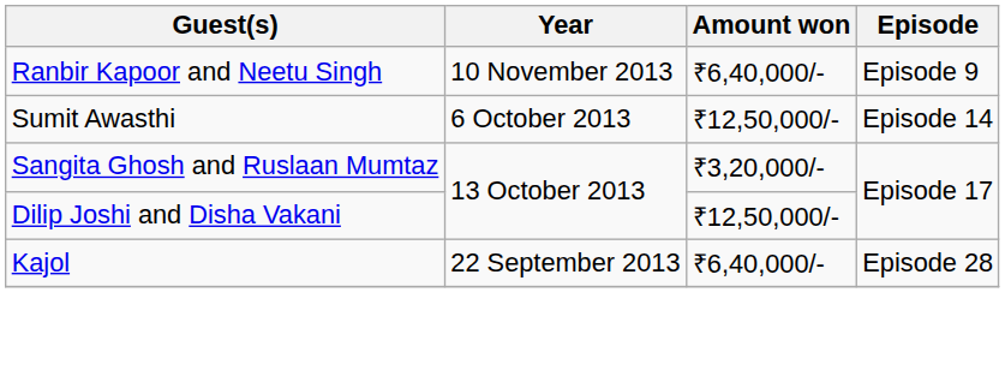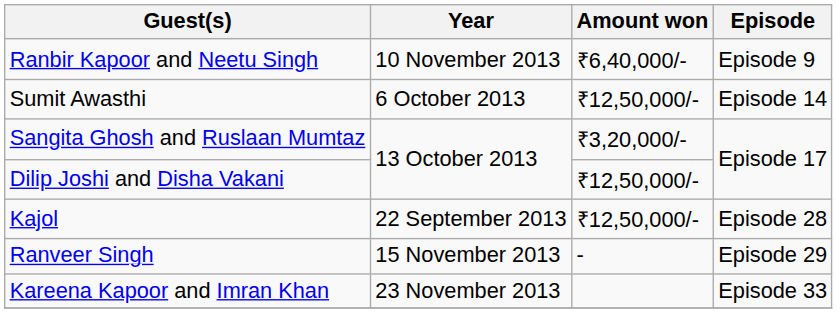 <table class="wikitable">
 <tr>
 <th>Guest(s)</th>
 <th>Year</th>
 <th>Amount won</th>
 <th>Episode</th>
 </tr>
 <tr>
 <td><a href='#'>Ranbir Kapoor</a> and <a href='#'>Neetu Singh</a></td>
 <td>10 November 2013</td>
 <td>₹6,40,000/-</td>
 <td>Episode 9</td>
 </tr>
 <tr>
 <td>Sumit Awasthi</td>
 <td>6 October 2013</td>
 <td>₹12,50,000/-</td>
 <td>Episode 14</td>
 </tr>
 <tr>
 <td><a href='#'>Sangita Ghosh</a> and <a href='#'>Ruslaan Mumtaz</a></td>
 <td rowspan="2">13 October 2013</td>
 <td>₹3,20,000/-</td>
 <td rowspan="2">Episode 17</td>
 </tr>
 <tr>
 <td><a href='#'>Dilip Joshi</a> and <a href='#'>Disha Vakani</a></td>
 <td>₹12,50,000/-</td>
 </tr>
 <tr>
 <td><a href='#'>Kajol</a></td>
 <td>22 September 2013</td>
-<td>₹6,40,000/-</td>
+<td>₹12,50,000/-</td>
 <td>Episode 28</td>
+</tr>
+<tr>
+<td><a href='#'>Ranveer Singh</a></td>
+<td>15 November 2013</td>
+<td>-</td>
+<td>Episode 29</td>
+</tr>
+<tr>
+<td><a href='#'>Kareena Kapoor</a> and <a href='#'>Imran Khan</a></td>
+<td>23 November 2013</td>
+<td></td>
+<td>Episode 33</td>
 </tr>
 <tr>
 </tr>
 </table>
